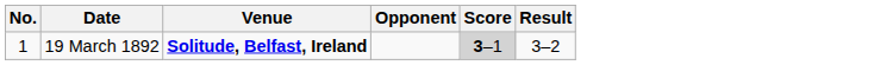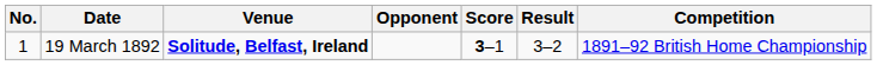 <table class="wikitable plainrowheaders">
 <tr>
 <th>No.</th>
 <th>Date</th>
 <th>Venue</th>
 <th>Opponent</th>
 <th>Score</th>
 <th>Result</th>
+<th>Competition</th>
 </tr>
 <tr>
 <td align="center">1</td>
 <td>19 March 1892</td>
 <td><strong><a href='#'>Solitude</a>, <a href='#'>Belfast</a>, Ireland</strong></td>
 <td></td>
-<td align="center" style="background: lightgrey;"><strong>3</strong>–1</td>
+<td align="center"><strong>3</strong>–1</td>
 <td align="center">3–2</td>
+<td><a href='#'>1891–92 British Home Championship</a></td>
 </tr>
 </table>
